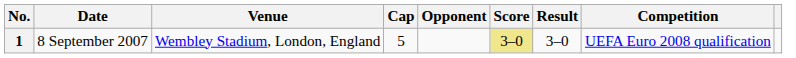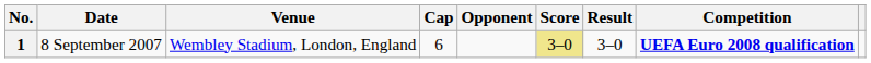 <table class="wikitable plainrowheaders">
 <tr>
 <th scope=col>No.</th>
 <th scope=col>Date</th>
 <th scope=col>Venue</th>
 <th scope=col>Cap</th>
 <th scope=col>Opponent</th>
 <th scope=col>Score</th>
 <th scope=col>Result</th>
 <th scope=col>Competition</th>
 <th scope=col></th>
 </tr>
 <tr>
 <th scope=row style=text-align:center>1</th>
 <td>8 September 2007</td>
 <td><a href='#'>Wembley Stadium</a>, London, England</td>
-<td align=center>5</td>
+<td align=center>6</td>
 <td></td>
 <td align=center style="background: khaki;">3–0</td>
 <td align=center>3–0</td>
-<td><a href='#'>UEFA Euro 2008 qualification</a></td>
+<td><strong><a href='#'>UEFA Euro 2008 qualification</a></strong></td>
 <td align=center></td>
 </tr>
 </table>
